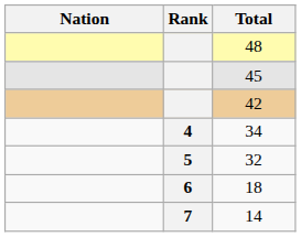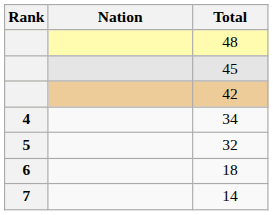 <table class="wikitable sortable" style="text-align:center; font-size:85%">
 <tr>
+<th scope="col" style="width:25px;">Rank</th>
 <th ! scope="col" style="width:120px;">Nation</th>
-<th scope="col" style="width:25px;">Rank</th>
 <th ! scope="col" style="width:60px;">Total</th>
 </tr>
 <tr bgcolor=fffcaf>
+<th scope=row></th>
 <td align=left></td>
-<th scope=row></th>
 <td>48</td>
 </tr>
 <tr bgcolor=e5e5e5>
+<th scope=row></th>
 <td align=left></td>
-<th scope=row></th>
 <td>45</td>
 </tr>
 <tr bgcolor=eecc99>
+<th scope=row></th>
 <td align=left></td>
-<th scope=row></th>
 <td>42</td>
 </tr>
 <tr>
+<th scope=row>4</th>
 <td align=left></td>
-<th scope=row>4</th>
 <td>34</td>
 </tr>
 <tr>
+<th scope=row>5</th>
 <td align=left></td>
-<th scope=row>5</th>
 <td>32</td>
 </tr>
 <tr>
+<th scope=row>6</th>
 <td align=left></td>
-<th scope=row>6</th>
 <td>18</td>
 </tr>
 <tr>
+<th scope=row>7</th>
 <td align=left></td>
-<th scope=row>7</th>
 <td>14</td>
 </tr>
 </table>
